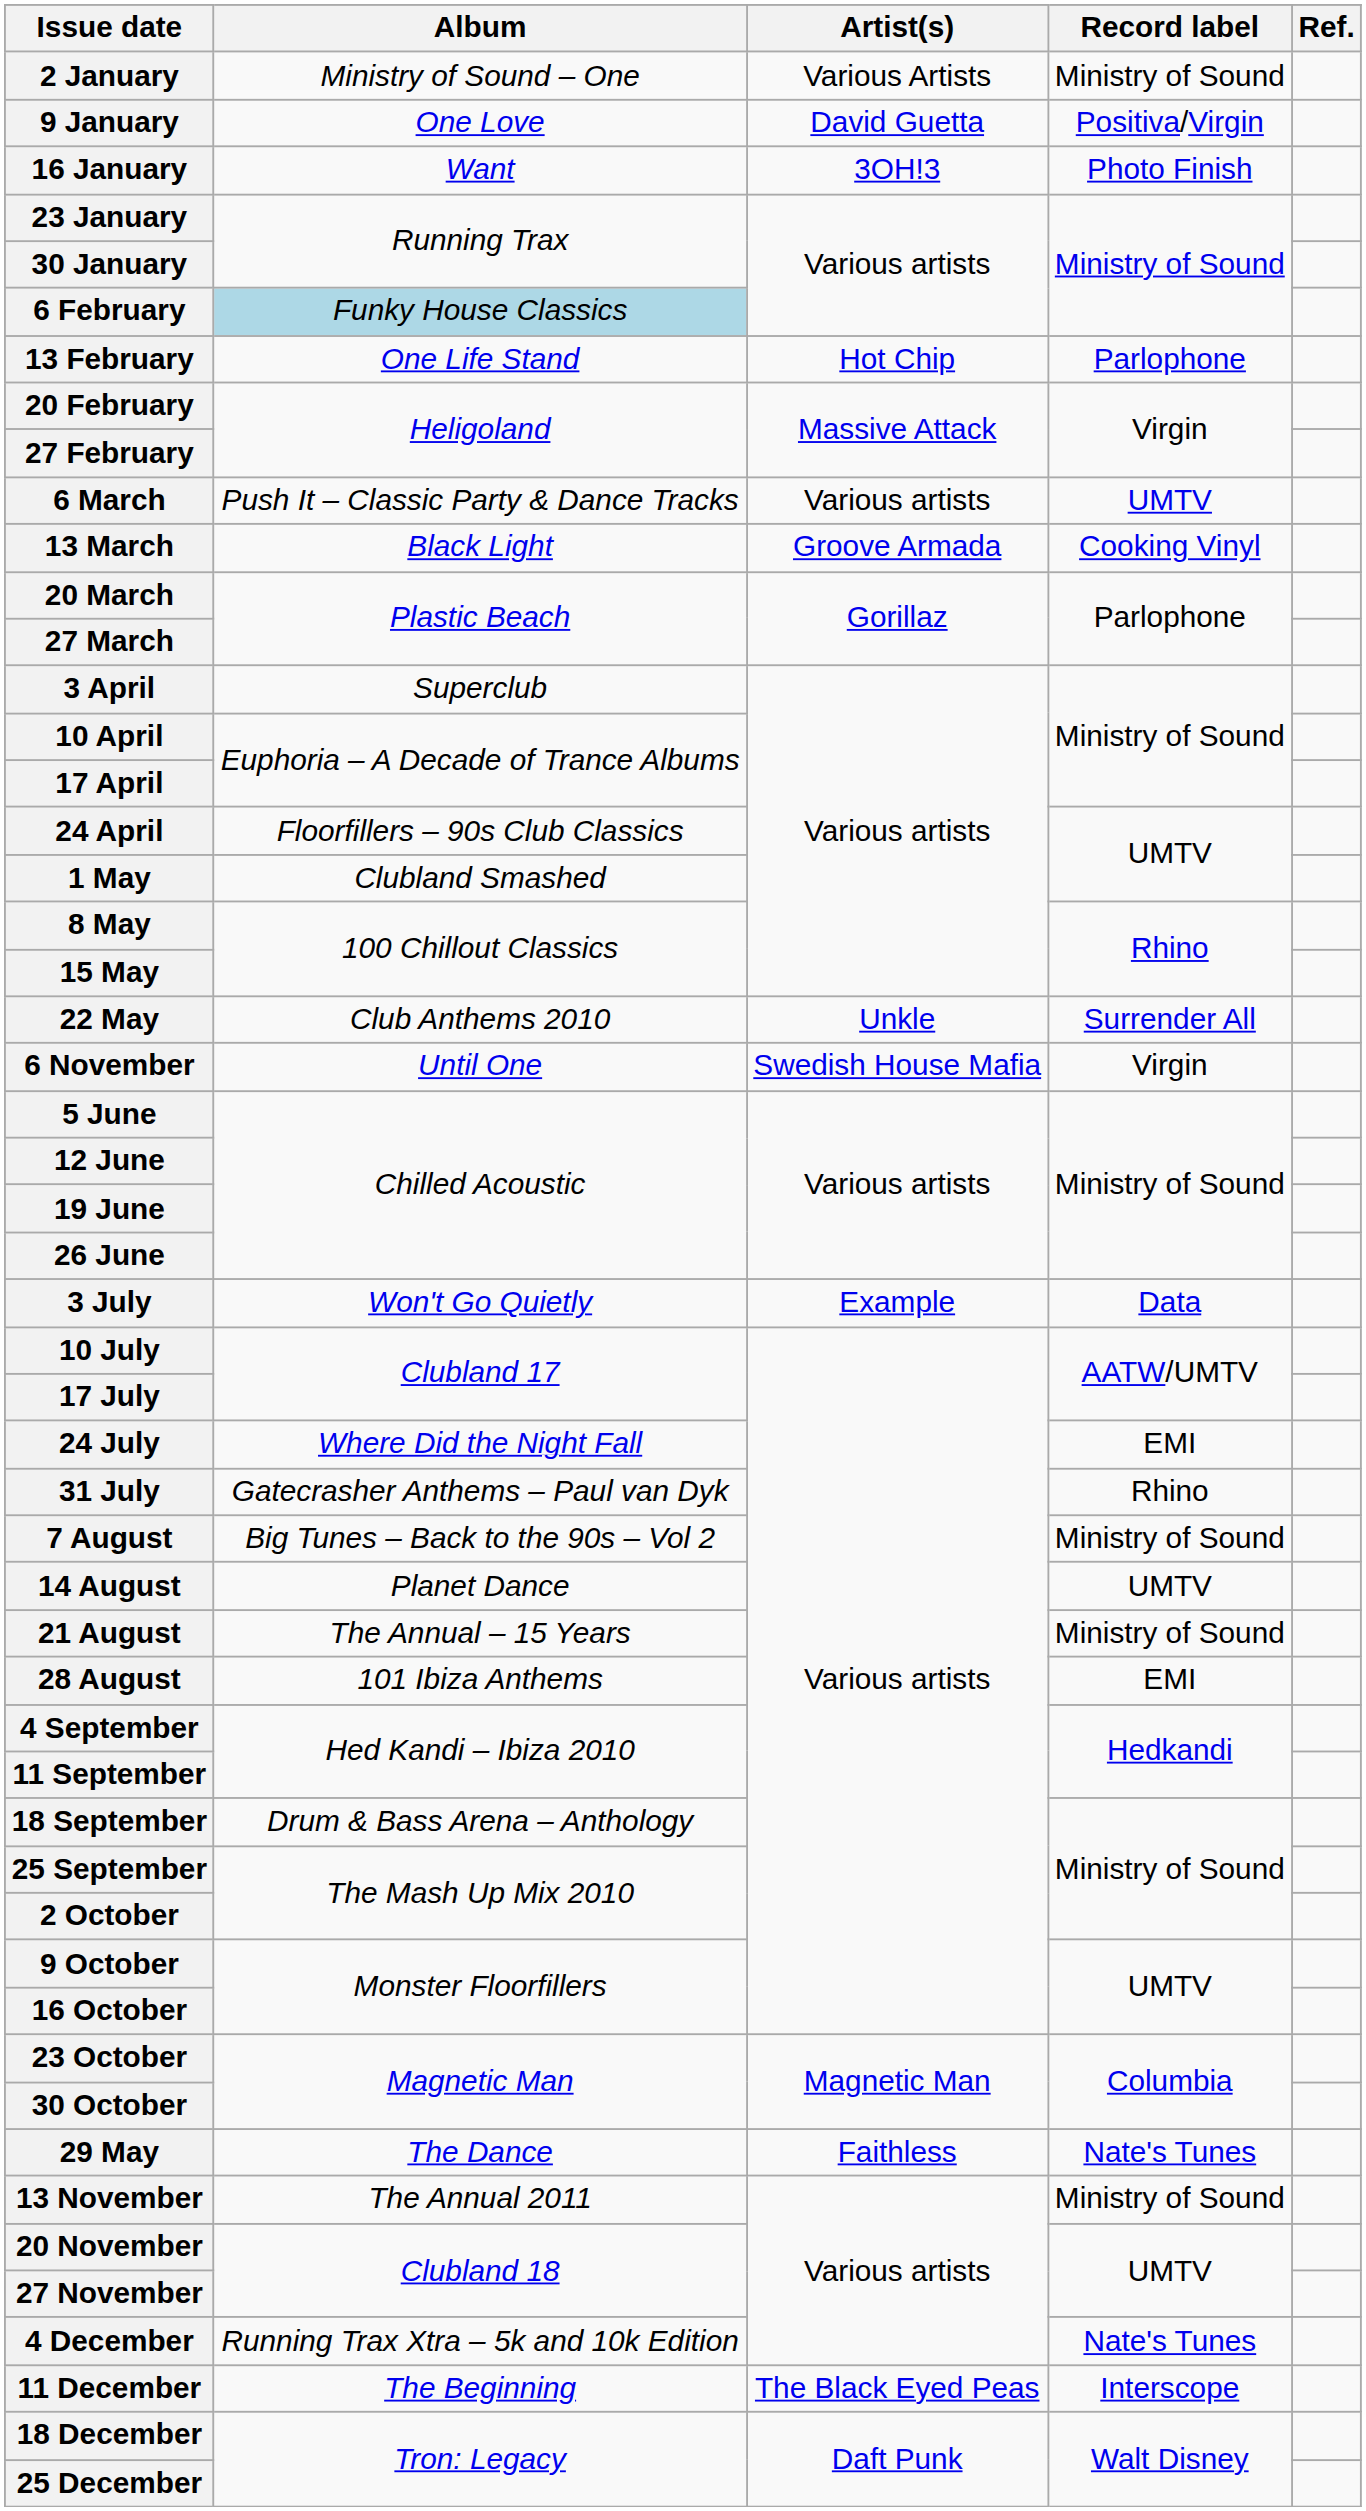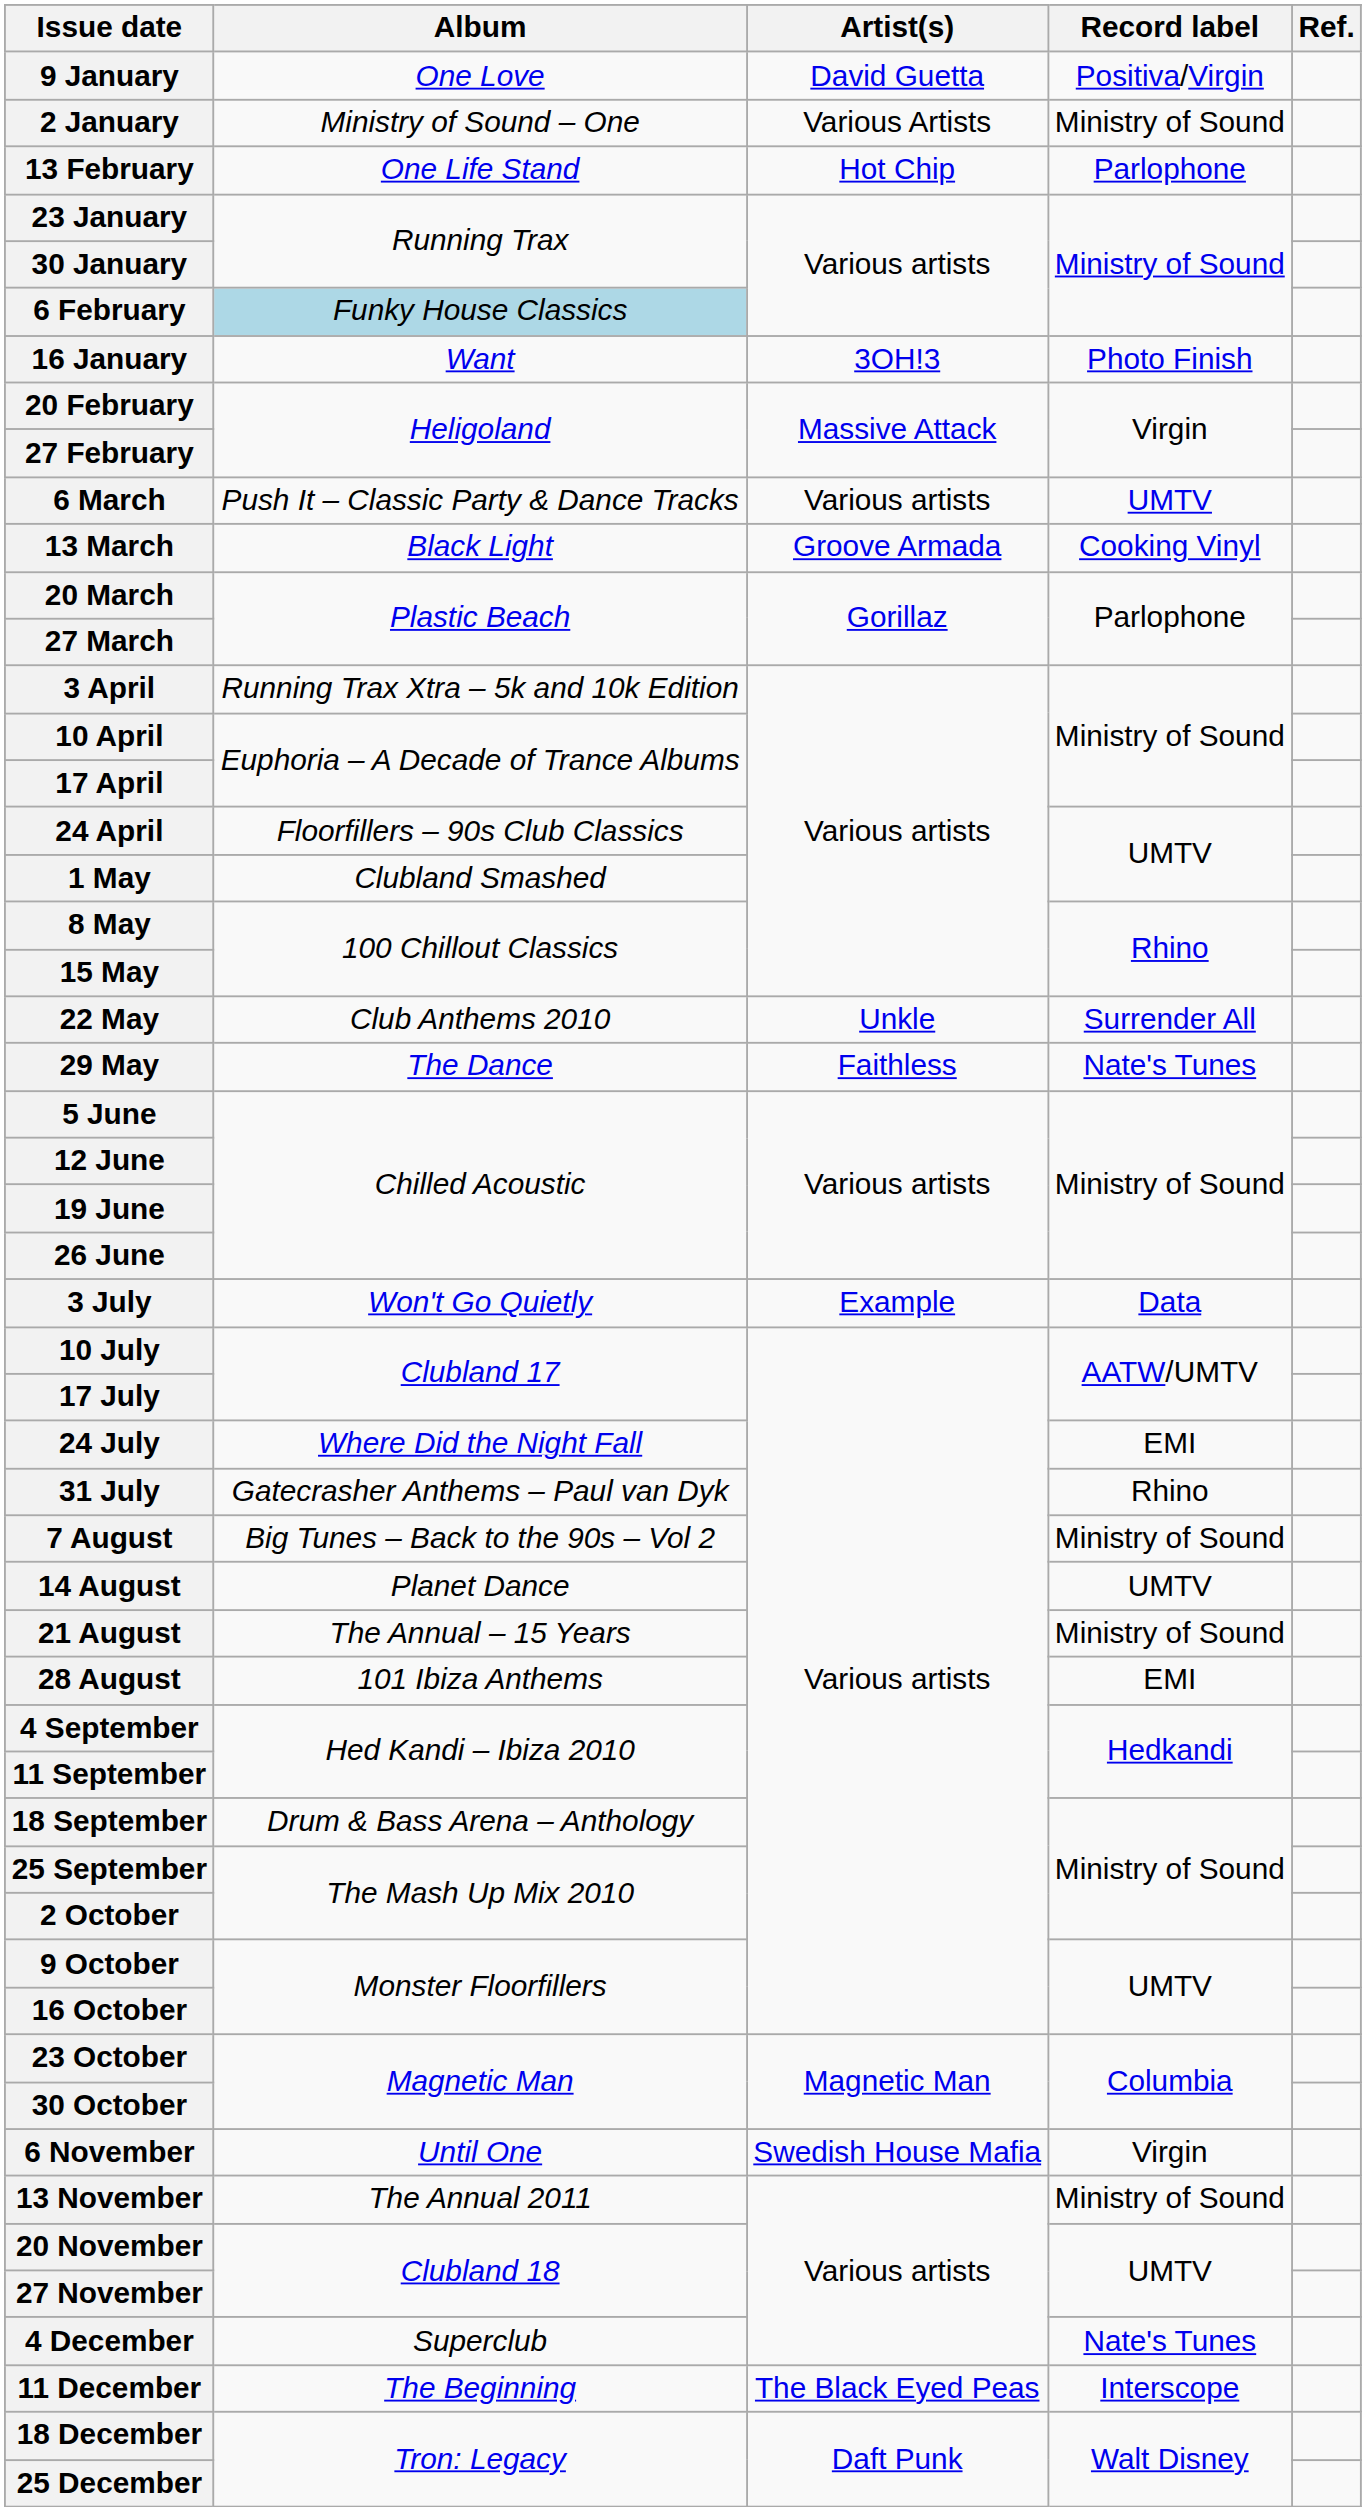 <table class="wikitable plainrowheaders">
 <tr>
 <th scope=col>Issue date</th>
 <th scope=col>Album</th>
 <th scope=col>Artist(s)</th>
 <th scope=col>Record label</th>
 <th scope=col>Ref.</th>
 </tr>
 <tr>
+<th scope=row>9 January</th>
+<td align=center><em><a href='#'>One Love</a></em></td>
+<td align=center><a href='#'>David Guetta</a></td>
+<td align=center><a href='#'>Positiva</a>/<a href='#'>Virgin</a></td>
+<td align=center></td>
+</tr>
+<tr>
 <th scope=row>2 January</th>
 <td align=center><em>Ministry of Sound – One</em></td>
 <td align=center>Various Artists</td>
 <td align=center>Ministry of Sound</td>
 <td align=center></td>
 </tr>
 <tr>
-<th scope=row>9 January</th>
-<td align=center><em><a href='#'>One Love</a></em></td>
-<td align=center><a href='#'>David Guetta</a></td>
-<td align=center><a href='#'>Positiva</a>/<a href='#'>Virgin</a></td>
-<td align=center></td>
-</tr>
-<tr>
-<th scope=row>16 January</th>
-<td align=center><em><a href='#'>Want</a></em></td>
-<td align=center><a href='#'>3OH!3</a></td>
-<td align=center><a href='#'>Photo Finish</a></td>
+<th scope=row>13 February</th>
+<td align=center><em><a href='#'>One Life Stand</a></em></td>
+<td align=center><a href='#'>Hot Chip</a></td>
+<td align=center><a href='#'>Parlophone</a></td>
 <td align=center></td>
 </tr>
 <tr>
 <th scope=row>23 January</th>
 <td align=center rowspan="2"><em>Running Trax</em></td>
 <td align=center rowspan="3">Various artists</td>
 <td align=center rowspan="3"><a href='#'>Ministry of Sound</a></td>
 <td align=center></td>
 </tr>
 <tr>
 <th scope=row>30 January</th>
 <td align=center></td>
 </tr>
 <tr>
 <th scope=row>6 February</th>
 <td align=center style="background: lightblue;"><em>Funky House Classics</em></td>
 <td align=center></td>
 </tr>
 <tr>
-<th scope=row>13 February</th>
-<td align=center><em><a href='#'>One Life Stand</a></em></td>
-<td align=center><a href='#'>Hot Chip</a></td>
-<td align=center><a href='#'>Parlophone</a></td>
+<th scope=row>16 January</th>
+<td align=center><em><a href='#'>Want</a></em></td>
+<td align=center><a href='#'>3OH!3</a></td>
+<td align=center><a href='#'>Photo Finish</a></td>
 <td align=center></td>
 </tr>
 <tr>
 <th scope=row>20 February</th>
 <td align=center rowspan=2><em><a href='#'>Heligoland</a></em></td>
 <td align=center rowspan=2><a href='#'>Massive Attack</a></td>
 <td align=center rowspan=2>Virgin</td>
 <td align=center></td>
 </tr>
 <tr>
 <th scope=row>27 February</th>
 <td align=center></td>
 </tr>
 <tr>
 <th scope=row>6 March</th>
 <td align=center><em>Push It – Classic Party & Dance Tracks</em></td>
 <td align=center>Various artists</td>
 <td align=center><a href='#'>UMTV</a></td>
 <td align=center></td>
 </tr>
 <tr>
 <th scope=row>13 March</th>
 <td align=center><em><a href='#'>Black Light</a></em></td>
 <td align=center><a href='#'>Groove Armada</a></td>
 <td align=center><a href='#'>Cooking Vinyl</a></td>
 <td align=center></td>
 </tr>
 <tr>
 <th scope=row>20 March</th>
 <td align=center rowspan=2><em><a href='#'>Plastic Beach</a></em></td>
 <td align=center rowspan=2><a href='#'>Gorillaz</a></td>
 <td align=center rowspan=2>Parlophone</td>
 <td align=center></td>
 </tr>
 <tr>
 <th scope=row>27 March</th>
 <td align=center></td>
 </tr>
 <tr>
 <th scope=row>3 April</th>
-<td align=center><em>Superclub</em></td>
+<td align=center><em>Running Trax Xtra – 5k and 10k Edition</em></td>
 <td align=center rowspan="7">Various artists</td>
 <td align=center rowspan="3">Ministry of Sound</td>
 <td align=center></td>
 </tr>
 <tr>
 <th scope=row>10 April</th>
 <td align=center rowspan="2"><em>Euphoria – A Decade of Trance Albums</em></td>
 <td align=center></td>
 </tr>
 <tr>
 <th scope=row>17 April</th>
 <td align=center></td>
 </tr>
 <tr>
 <th scope=row>24 April</th>
 <td align=center><em>Floorfillers – 90s Club Classics</em></td>
 <td align=center rowspan=2>UMTV</td>
 <td align=center></td>
 </tr>
 <tr>
 <th scope=row>1 May</th>
 <td align=center><em>Clubland Smashed</em></td>
 <td align=center></td>
 </tr>
 <tr>
 <th scope=row>8 May</th>
 <td align=center rowspan="2"><em>100 Chillout Classics</em></td>
 <td align=center rowspan="2"><a href='#'>Rhino</a></td>
 <td align=center></td>
 </tr>
 <tr>
 <th scope=row>15 May</th>
 <td align=center></td>
 </tr>
 <tr>
 <th scope=row>22 May</th>
 <td align=center><em>Club Anthems 2010</em></td>
 <td align=center><a href='#'>Unkle</a></td>
 <td align=center><a href='#'>Surrender All</a></td>
 <td align=center></td>
 </tr>
 <tr>
-<th scope=row>6 November</th>
-<td align=center><em><a href='#'>Until One</a></em></td>
-<td align=center><a href='#'>Swedish House Mafia</a></td>
-<td align=center>Virgin</td>
+<th scope=row>29 May</th>
+<td align=center><em><a href='#'>The Dance</a></em></td>
+<td align=center><a href='#'>Faithless</a></td>
+<td align=center><a href='#'>Nate's Tunes</a></td>
 <td align=center></td>
 </tr>
 <tr>
 <th scope=row>5 June</th>
 <td align=center rowspan="4"><em>Chilled Acoustic</em></td>
 <td align=center rowspan="4">Various artists</td>
 <td align=center rowspan="4">Ministry of Sound</td>
 <td align=center></td>
 </tr>
 <tr>
 <th scope=row>12 June</th>
 <td align=center></td>
 </tr>
 <tr>
 <th scope=row>19 June</th>
 <td align=center></td>
 </tr>
 <tr>
 <th scope=row>26 June</th>
 <td align=center></td>
 </tr>
 <tr>
 <th scope=row>3 July</th>
 <td align=center><em><a href='#'>Won't Go Quietly</a></em></td>
 <td align=center><a href='#'>Example</a></td>
 <td align=center><a href='#'>Data</a></td>
 <td align=center></td>
 </tr>
 <tr>
 <th scope=row>10 July</th>
 <td align=center rowspan="2"><em><a href='#'>Clubland 17</a></em></td>
 <td align=center rowspan="15">Various artists</td>
 <td align=center rowspan="2"><a href='#'>AATW</a>/UMTV</td>
 <td align=center></td>
 </tr>
 <tr>
 <th scope=row>17 July</th>
 <td align=center></td>
 </tr>
 <tr>
 <th scope=row>24 July</th>
 <td align=center><em><a href='#'>Where Did the Night Fall</a></em></td>
 <td align=center>EMI</td>
 <td align=center></td>
 </tr>
 <tr>
 <th scope=row>31 July</th>
 <td align=center><em>Gatecrasher Anthems – Paul van Dyk</em></td>
 <td align=center>Rhino</td>
 <td align=center></td>
 </tr>
 <tr>
 <th scope=row>7 August</th>
 <td align=center><em>Big Tunes – Back to the 90s – Vol 2</em></td>
 <td align=center>Ministry of Sound</td>
 <td align=center></td>
 </tr>
 <tr>
 <th scope=row>14 August</th>
 <td align=center><em>Planet Dance</em></td>
 <td align=center>UMTV</td>
 <td align=center></td>
 </tr>
 <tr>
 <th scope=row>21 August</th>
 <td align=center><em>The Annual – 15 Years</em></td>
 <td align=center>Ministry of Sound</td>
 <td align=center></td>
 </tr>
 <tr>
 <th scope=row>28 August</th>
 <td align=center><em>101 Ibiza Anthems</em></td>
 <td align=center>EMI</td>
 <td align=center></td>
 </tr>
 <tr>
 <th scope=row>4 September</th>
 <td align=center rowspan="2"><em>Hed Kandi – Ibiza 2010</em></td>
 <td align=center rowspan="2"><a href='#'>Hedkandi</a></td>
 <td align=center></td>
 </tr>
 <tr>
 <th scope=row>11 September</th>
 <td align=center></td>
 </tr>
 <tr>
 <th scope=row>18 September</th>
 <td align=center><em>Drum & Bass Arena – Anthology</em></td>
 <td align=center rowspan="3">Ministry of Sound</td>
 <td align=center></td>
 </tr>
 <tr>
 <th scope=row>25 September</th>
 <td align=center rowspan="2"><em>The Mash Up Mix 2010</em></td>
 <td align=center></td>
 </tr>
 <tr>
 <th scope=row>2 October</th>
 <td align=center></td>
 </tr>
 <tr>
 <th scope=row>9 October</th>
 <td align=center rowspan="2"><em>Monster Floorfillers</em></td>
 <td align=center rowspan="2">UMTV</td>
 <td align=center></td>
 </tr>
 <tr>
 <th scope=row>16 October</th>
 <td align=center></td>
 </tr>
 <tr>
 <th scope=row>23 October</th>
 <td align=center rowspan=2><em><a href='#'>Magnetic Man</a></em></td>
 <td align=center rowspan=2><a href='#'>Magnetic Man</a></td>
 <td align=center rowspan=2><a href='#'>Columbia</a></td>
 <td align=center></td>
 </tr>
 <tr>
 <th scope=row>30 October</th>
 <td align=center></td>
 </tr>
 <tr>
-<th scope=row>29 May</th>
-<td align=center><em><a href='#'>The Dance</a></em></td>
-<td align=center><a href='#'>Faithless</a></td>
-<td align=center><a href='#'>Nate's Tunes</a></td>
+<th scope=row>6 November</th>
+<td align=center><em><a href='#'>Until One</a></em></td>
+<td align=center><a href='#'>Swedish House Mafia</a></td>
+<td align=center>Virgin</td>
 <td align=center></td>
 </tr>
 <tr>
 <th scope=row>13 November</th>
 <td align=center><em>The Annual 2011</em></td>
 <td align=center rowspan="4">Various artists</td>
 <td align=center>Ministry of Sound</td>
 <td align=center></td>
 </tr>
 <tr>
 <th scope=row>20 November</th>
 <td align=center rowspan="2"><em><a href='#'>Clubland 18</a></em></td>
 <td align=center rowspan="2">UMTV</td>
 <td align=center></td>
 </tr>
 <tr>
 <th scope=row>27 November</th>
 <td align=center></td>
 </tr>
 <tr>
 <th scope=row>4 December</th>
-<td align=center><em>Running Trax Xtra – 5k and 10k Edition</em></td>
+<td align=center><em>Superclub</em></td>
 <td align=center><a href='#'>Nate's Tunes</a></td>
 <td align=center></td>
 </tr>
 <tr>
 <th scope=row>11 December</th>
 <td align=center><em><a href='#'>The Beginning</a></em></td>
 <td align=center><a href='#'>The Black Eyed Peas</a></td>
 <td align=center><a href='#'>Interscope</a></td>
 <td align=center></td>
 </tr>
 <tr>
 <th scope=row>18 December</th>
 <td align=center rowspan=3><em><a href='#'>Tron: Legacy</a></em></td>
 <td align=center rowspan=3><a href='#'>Daft Punk</a></td>
 <td align=center rowspan=3><a href='#'>Walt Disney</a></td>
 <td align=center></td>
 </tr>
 <tr>
 <th scope=row>25 December</th>
 <td align=center></td>
 </tr>
 </table>
